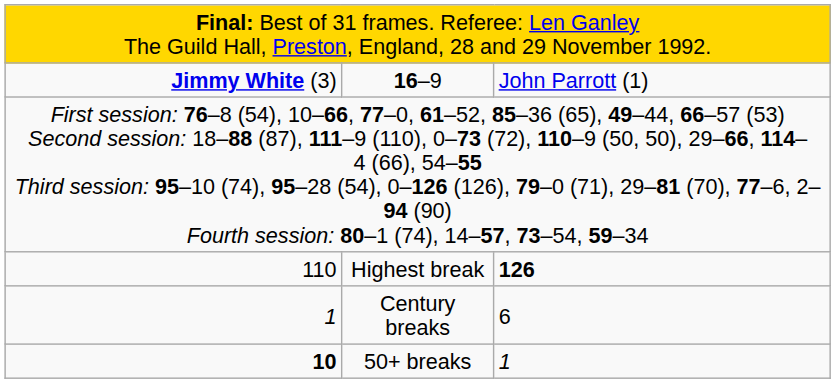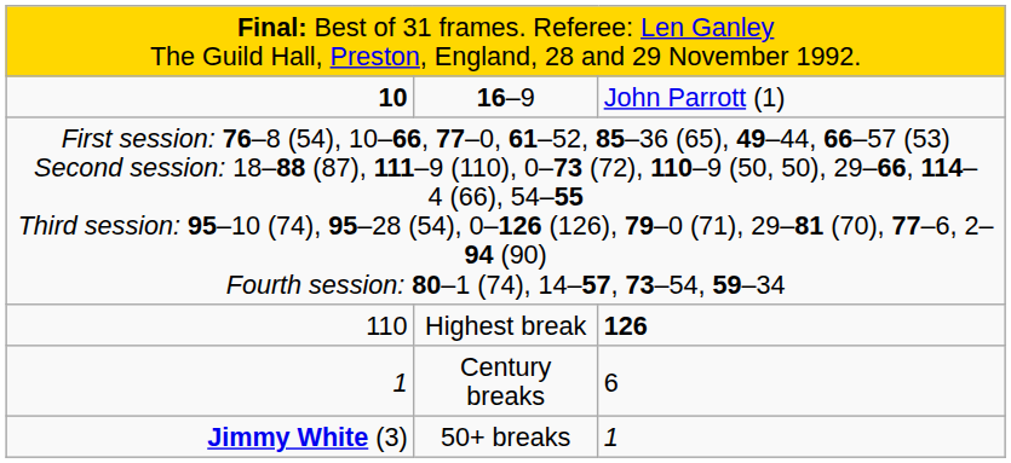 <table class="wikitable" style="font-size: 95%; margin: 1em auto 1em auto;">
 <tr>
 <td colspan="3" align="center" bgcolor="#ffd700"><strong>Final:</strong> Best of 31 frames. Referee: <a href='#'>Len Ganley</a> <br> The Guild Hall, <a href='#'>Preston</a>, England, 28 and 29 November 1992.</td>
 </tr>
 <tr>
-<td width="230" align="right"><strong><a href='#'>Jimmy White</a></strong> (3)<br></td>
+<td align="right"><strong>10</strong></td>
 <td width="100" align="center"><strong>16</strong>–9</td>
 <td width="230"><a href='#'>John Parrott</a> (1)<br></td>
 </tr>
 <tr>
 <td colspan="3" align="center" style="font-size: 100%"><em>First session:</em> <strong>76</strong>–8 (54), 10–<strong>66</strong>, <strong>77</strong>–0, <strong>61</strong>–52, <strong>85</strong>–36 (65), <strong>49</strong>–44, <strong>66</strong>–57 (53)<br><em>Second session:</em> 18–<strong>88</strong> (87), <strong>111</strong>–9 (110), 0–<strong>73</strong> (72), <strong>110</strong>–9 (50, 50), 29–<strong>66</strong>, <strong>114</strong>–4 (66), 54–<strong>55</strong><br><em>Third session:</em> <strong>95</strong>–10 (74), <strong>95</strong>–28 (54), 0–<strong>126</strong> (126), <strong>79</strong>–0 (71), 29–<strong>81</strong> (70), <strong>77</strong>–6, 2–<strong>94</strong> (90)<br><em>Fourth session:</em> <strong>80</strong>–1 (74), 14–<strong>57</strong>, <strong>73</strong>–54, <strong>59</strong>–34</td>
 </tr>
 <tr>
 <td align="right">110</td>
 <td align="center">Highest break</td>
 <td><strong>126</strong></td>
 </tr>
 <tr>
 <td align="right"><em>1</em></td>
 <td align="center">Century breaks</td>
 <td>6</td>
 </tr>
 <tr>
-<td align="right"><strong>10</strong></td>
+<td width="230" align="right"><strong><a href='#'>Jimmy White</a></strong> (3)<br></td>
 <td align="center">50+ breaks</td>
 <td><em>1</em></td>
 </tr>
 </table>
